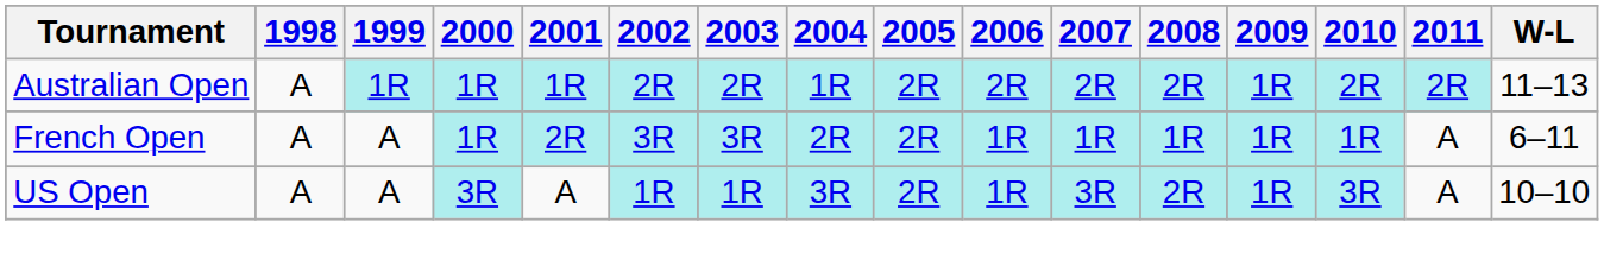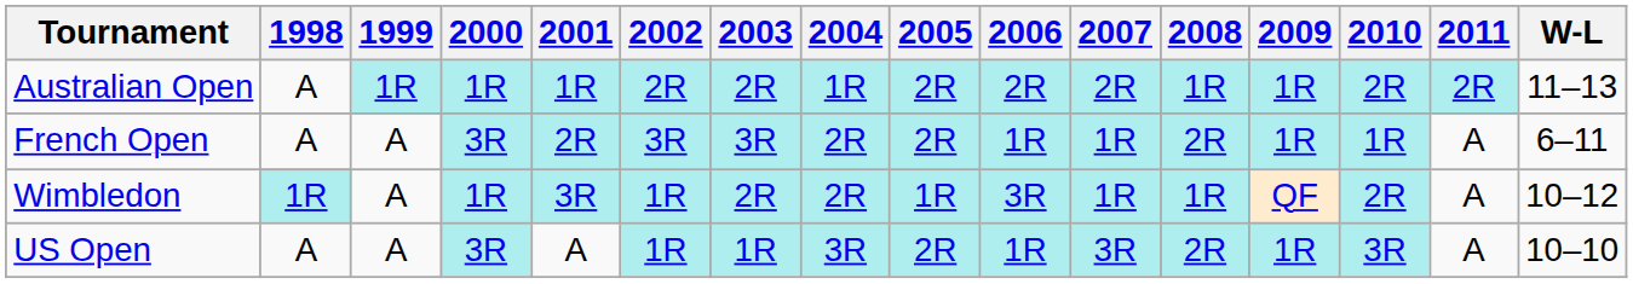 <table class=wikitable style=text-align:center;font-size:97%>
 <tr>
 <th>Tournament</th>
 <th><a href='#'>1998</a></th>
 <th><a href='#'>1999</a></th>
 <th><a href='#'>2000</a></th>
 <th><a href='#'>2001</a></th>
 <th><a href='#'>2002</a></th>
 <th><a href='#'>2003</a></th>
 <th><a href='#'>2004</a></th>
 <th><a href='#'>2005</a></th>
 <th><a href='#'>2006</a></th>
 <th><a href='#'>2007</a></th>
 <th><a href='#'>2008</a></th>
 <th><a href='#'>2009</a></th>
 <th><a href='#'>2010</a></th>
 <th><a href='#'>2011</a></th>
 <th>W-L</th>
 </tr>
 <tr>
 <td align=left><a href='#'>Australian Open</a></td>
 <td>A</td>
 <td bgcolor=afeeee><a href='#'>1R</a></td>
 <td bgcolor=afeeee><a href='#'>1R</a></td>
 <td bgcolor=afeeee><a href='#'>1R</a></td>
 <td bgcolor=afeeee><a href='#'>2R</a></td>
 <td bgcolor=afeeee><a href='#'>2R</a></td>
 <td bgcolor=afeeee><a href='#'>1R</a></td>
 <td bgcolor=afeeee><a href='#'>2R</a></td>
 <td bgcolor=afeeee><a href='#'>2R</a></td>
 <td bgcolor=afeeee><a href='#'>2R</a></td>
-<td bgcolor=afeeee><a href='#'>2R</a></td>
+<td bgcolor=afeeee><a href='#'>1R</a></td>
 <td bgcolor=afeeee><a href='#'>1R</a></td>
 <td bgcolor=afeeee><a href='#'>2R</a></td>
 <td bgcolor=afeeee><a href='#'>2R</a></td>
 <td>11–13</td>
 </tr>
 <tr>
 <td align=left><a href='#'>French Open</a></td>
 <td>A</td>
 <td>A</td>
-<td bgcolor=afeeee><a href='#'>1R</a></td>
+<td bgcolor=afeeee><a href='#'>3R</a></td>
 <td bgcolor=afeeee><a href='#'>2R</a></td>
 <td bgcolor=afeeee><a href='#'>3R</a></td>
 <td bgcolor=afeeee><a href='#'>3R</a></td>
 <td bgcolor=afeeee><a href='#'>2R</a></td>
 <td bgcolor=afeeee><a href='#'>2R</a></td>
 <td bgcolor=afeeee><a href='#'>1R</a></td>
 <td bgcolor=afeeee><a href='#'>1R</a></td>
-<td bgcolor=afeeee><a href='#'>1R</a></td>
+<td bgcolor=afeeee><a href='#'>2R</a></td>
 <td bgcolor=afeeee><a href='#'>1R</a></td>
 <td bgcolor=afeeee><a href='#'>1R</a></td>
 <td>A</td>
 <td>6–11</td>
+</tr>
+<tr>
+<td align=left><a href='#'>Wimbledon</a></td>
+<td bgcolor=afeeee><a href='#'>1R</a></td>
+<td>A</td>
+<td bgcolor=afeeee><a href='#'>1R</a></td>
+<td bgcolor=afeeee><a href='#'>3R</a></td>
+<td bgcolor=afeeee><a href='#'>1R</a></td>
+<td bgcolor=afeeee><a href='#'>2R</a></td>
+<td bgcolor=afeeee><a href='#'>2R</a></td>
+<td bgcolor=afeeee><a href='#'>1R</a></td>
+<td bgcolor=afeeee><a href='#'>3R</a></td>
+<td bgcolor=afeeee><a href='#'>1R</a></td>
+<td bgcolor=afeeee><a href='#'>1R</a></td>
+<td bgcolor=ffebcd><a href='#'>QF</a></td>
+<td bgcolor=afeeee><a href='#'>2R</a></td>
+<td>A</td>
+<td>10–12</td>
 </tr>
 <tr>
 <td align=left><a href='#'>US Open</a></td>
 <td>A</td>
 <td>A</td>
 <td bgcolor=afeeee><a href='#'>3R</a></td>
 <td>A</td>
 <td bgcolor=afeeee><a href='#'>1R</a></td>
 <td bgcolor=afeeee><a href='#'>1R</a></td>
 <td bgcolor=afeeee><a href='#'>3R</a></td>
 <td bgcolor=afeeee><a href='#'>2R</a></td>
 <td bgcolor=afeeee><a href='#'>1R</a></td>
 <td bgcolor=afeeee><a href='#'>3R</a></td>
 <td bgcolor=afeeee><a href='#'>2R</a></td>
 <td bgcolor=afeeee><a href='#'>1R</a></td>
 <td bgcolor=afeeee><a href='#'>3R</a></td>
 <td>A</td>
 <td>10–10</td>
 </tr>
 </table>
